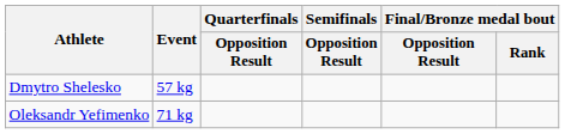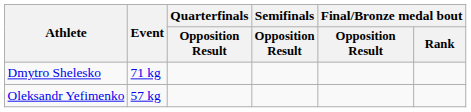 <table class="wikitable" style="text-align:center; font-size:90%">
 <tr>
 <th rowspan=2>Athlete</th>
 <th rowspan=2>Event</th>
 <th>Quarterfinals</th>
 <th>Semifinals</th>
 <th colspan=2>Final/Bronze medal bout</th>
 </tr>
 <tr style="font-size:95%">
 <th>Opposition<br>Result</th>
 <th>Opposition<br>Result</th>
 <th>Opposition<br>Result</th>
 <th>Rank</th>
 </tr>
 <tr>
 <td align=left><a href='#'>Dmytro Shelesko</a></td>
-<td align=left><a href='#'>57 kg</a></td>
+<td align=left><a href='#'>71 kg</a></td>
 <td></td>
 <td></td>
 <td></td>
 <td></td>
 </tr>
 <tr>
 <td align=left><a href='#'>Oleksandr Yefimenko</a></td>
-<td align=left><a href='#'>71 kg</a></td>
+<td align=left><a href='#'>57 kg</a></td>
 <td></td>
 <td></td>
 <td></td>
 <td></td>
 </tr>
 </table>
